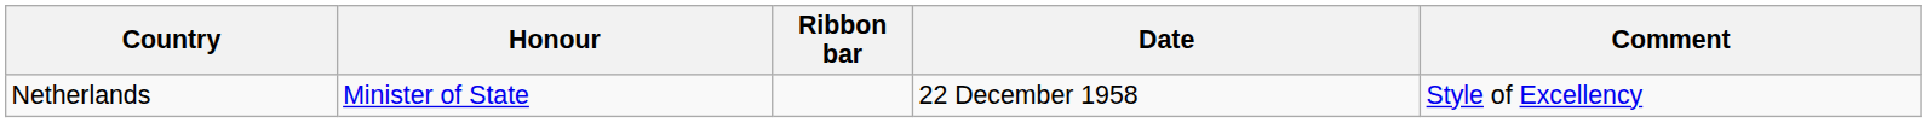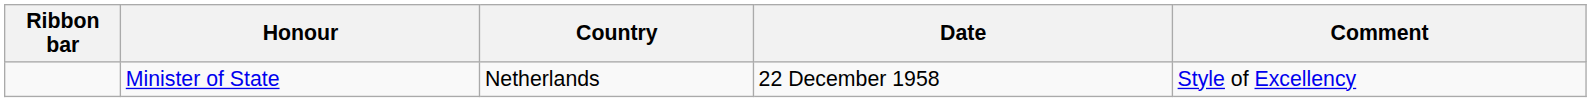 <table class="wikitable" style="width:60%;">
 <tr>
+<th style="width:80px;">Ribbon bar</th>
+<th>Honour</th>
 <th>Country</th>
-<th>Honour</th>
-<th style="width:80px;">Ribbon bar</th>
 <th>Date</th>
 <th>Comment</th>
 </tr>
 <tr>
+<td></td>
+<td><a href='#'>Minister of State</a></td>
 <td>Netherlands</td>
-<td><a href='#'>Minister of State</a></td>
-<td></td>
 <td>22 December 1958</td>
 <td><a href='#'>Style</a> of <a href='#'>Excellency</a></td>
 </tr>
 </table>
